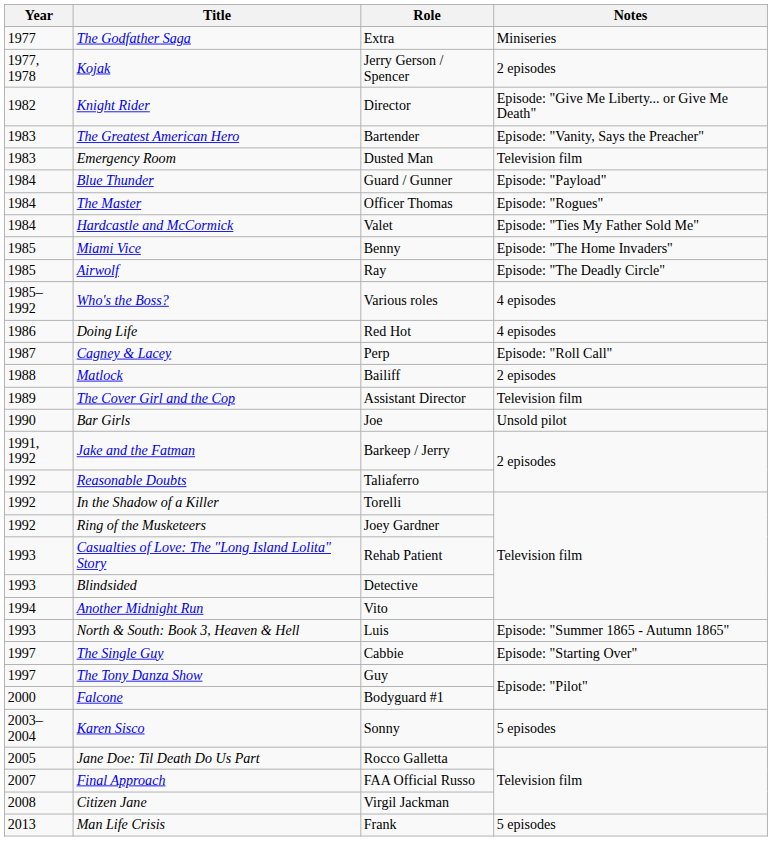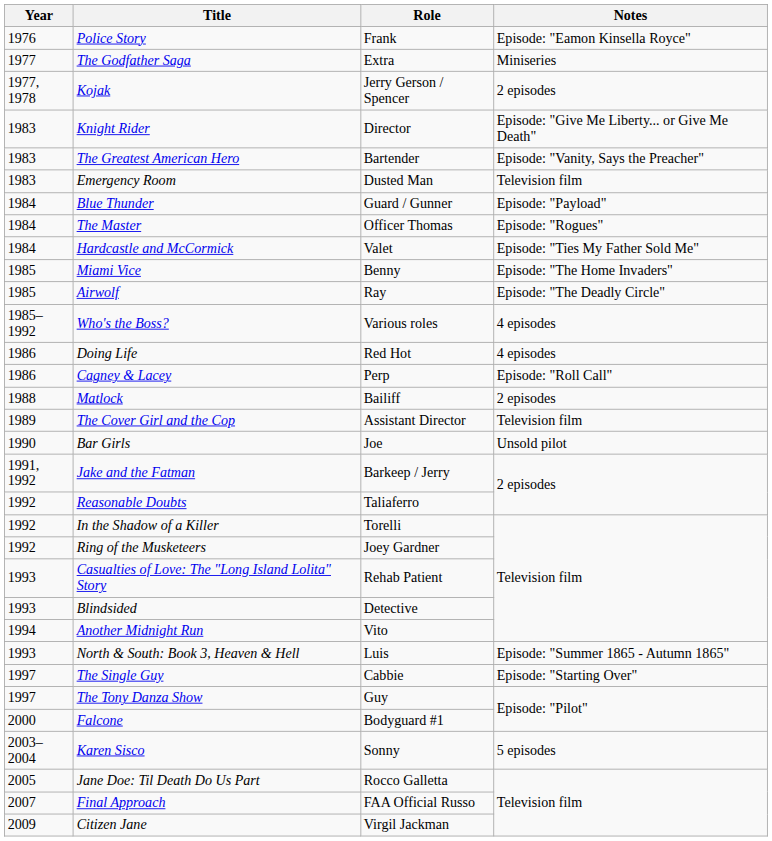 <table class="wikitable sortable">
 <tr>
 <th>Year</th>
 <th>Title</th>
 <th>Role</th>
 <th>Notes</th>
+</tr>
+<tr>
+<td>1976</td>
+<td><a href='#'><em>Police Story</em></a></td>
+<td>Frank</td>
+<td>Episode: "Eamon Kinsella Royce"</td>
 </tr>
 <tr>
 <td>1977</td>
 <td><em><a href='#'>The Godfather Saga</a></em></td>
 <td>Extra</td>
 <td>Miniseries</td>
 </tr>
 <tr>
 <td>1977, 1978</td>
 <td><em><a href='#'>Kojak</a></em></td>
 <td>Jerry Gerson / Spencer</td>
 <td>2 episodes</td>
 </tr>
 <tr>
-<td>1982</td>
+<td>1983</td>
 <td><a href='#'><em>Knight Rider</em></a></td>
 <td>Director</td>
 <td>Episode: "Give Me Liberty... or Give Me Death"</td>
 </tr>
 <tr>
 <td>1983</td>
 <td><em><a href='#'>The Greatest American Hero</a></em></td>
 <td>Bartender</td>
 <td>Episode: "Vanity, Says the Preacher"</td>
 </tr>
 <tr>
 <td>1983</td>
 <td><em>Emergency Room</em></td>
 <td>Dusted Man</td>
 <td>Television film</td>
 </tr>
 <tr>
 <td>1984</td>
 <td><a href='#'><em>Blue Thunder</em></a></td>
 <td>Guard / Gunner</td>
 <td>Episode: "Payload"</td>
 </tr>
 <tr>
 <td>1984</td>
 <td><a href='#'><em>The Master</em></a></td>
 <td>Officer Thomas</td>
 <td>Episode: "Rogues"</td>
 </tr>
 <tr>
 <td>1984</td>
 <td><em><a href='#'>Hardcastle and McCormick</a></em></td>
 <td>Valet</td>
 <td>Episode: "Ties My Father Sold Me"</td>
 </tr>
 <tr>
 <td>1985</td>
 <td><em><a href='#'>Miami Vice</a></em></td>
 <td>Benny</td>
 <td>Episode: "The Home Invaders"</td>
 </tr>
 <tr>
 <td>1985</td>
 <td><em><a href='#'>Airwolf</a></em></td>
 <td>Ray</td>
 <td>Episode: "The Deadly Circle"</td>
 </tr>
 <tr>
 <td>1985–1992</td>
 <td><em><a href='#'>Who's the Boss?</a></em></td>
 <td>Various roles</td>
 <td>4 episodes</td>
 </tr>
 <tr>
 <td>1986</td>
 <td><em>Doing Life</em></td>
 <td>Red Hot</td>
 <td>4 episodes</td>
 </tr>
 <tr>
-<td>1987</td>
+<td>1986</td>
 <td><em><a href='#'>Cagney & Lacey</a></em></td>
 <td>Perp</td>
 <td>Episode: "Roll Call"</td>
 </tr>
 <tr>
 <td>1988</td>
 <td><a href='#'><em>Matlock</em></a></td>
 <td>Bailiff</td>
 <td>2 episodes</td>
 </tr>
 <tr>
 <td>1989</td>
 <td><em><a href='#'>The Cover Girl and the Cop</a></em></td>
 <td>Assistant Director</td>
 <td>Television film</td>
 </tr>
 <tr>
 <td>1990</td>
 <td><em>Bar Girls</em></td>
 <td>Joe</td>
 <td>Unsold pilot</td>
 </tr>
 <tr>
 <td>1991, 1992</td>
 <td><em><a href='#'>Jake and the Fatman</a></em></td>
 <td>Barkeep / Jerry</td>
 <td rowspan="2">2 episodes</td>
 </tr>
 <tr>
 <td>1992</td>
 <td><em><a href='#'>Reasonable Doubts</a></em></td>
 <td>Taliaferro</td>
 </tr>
 <tr>
 <td>1992</td>
 <td><em>In the Shadow of a Killer</em></td>
 <td>Torelli</td>
 <td rowspan="5">Television film</td>
 </tr>
 <tr>
 <td>1992</td>
 <td><em>Ring of the Musketeers</em></td>
 <td>Joey Gardner</td>
 </tr>
 <tr>
 <td>1993</td>
 <td><em><a href='#'>Casualties of Love: The "Long Island Lolita" Story</a></em></td>
 <td>Rehab Patient</td>
 </tr>
 <tr>
 <td>1993</td>
 <td><em>Blindsided</em></td>
 <td>Detective</td>
 </tr>
 <tr>
 <td>1994</td>
 <td><em><a href='#'>Another Midnight Run</a></em></td>
 <td>Vito</td>
 </tr>
 <tr>
 <td>1993</td>
 <td><em>North & South: Book 3, Heaven & Hell</em></td>
 <td>Luis</td>
 <td>Episode: "Summer 1865 - Autumn 1865"</td>
 </tr>
 <tr>
 <td>1997</td>
 <td><em><a href='#'>The Single Guy</a></em></td>
 <td>Cabbie</td>
 <td>Episode: "Starting Over"</td>
 </tr>
 <tr>
 <td>1997</td>
 <td><a href='#'><em>The Tony Danza Show</em></a></td>
 <td>Guy</td>
 <td rowspan="2">Episode: "Pilot"</td>
 </tr>
 <tr>
 <td>2000</td>
 <td><a href='#'><em>Falcone</em></a></td>
 <td>Bodyguard #1</td>
 </tr>
 <tr>
 <td>2003–2004</td>
 <td><em><a href='#'>Karen Sisco</a></em></td>
 <td>Sonny</td>
 <td>5 episodes</td>
 </tr>
 <tr>
 <td>2005</td>
 <td><em>Jane Doe: Til Death Do Us Part</em></td>
 <td>Rocco Galletta</td>
 <td rowspan="3">Television film</td>
 </tr>
 <tr>
 <td>2007</td>
 <td><a href='#'><em>Final Approach</em></a></td>
 <td>FAA Official Russo</td>
 </tr>
 <tr>
-<td>2008</td>
+<td>2009</td>
 <td><em>Citizen Jane</em></td>
 <td>Virgil Jackman</td>
 </tr>
-<tr>
-<td>2013</td>
-<td><em>Man Life Crisis</em></td>
-<td>Frank</td>
-<td>5 episodes</td>
-</tr>
 </table>
